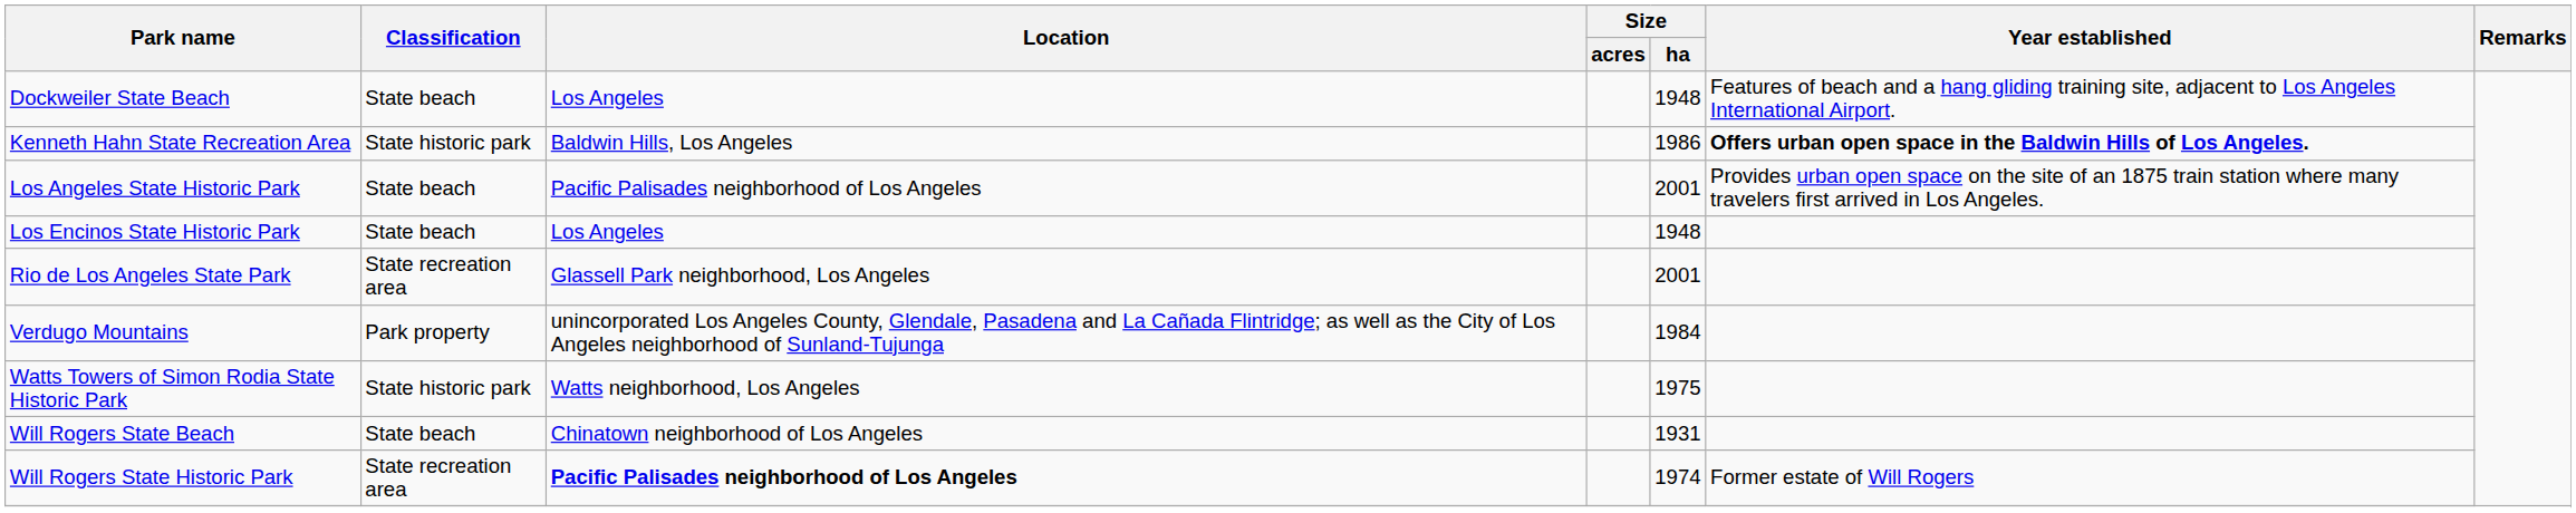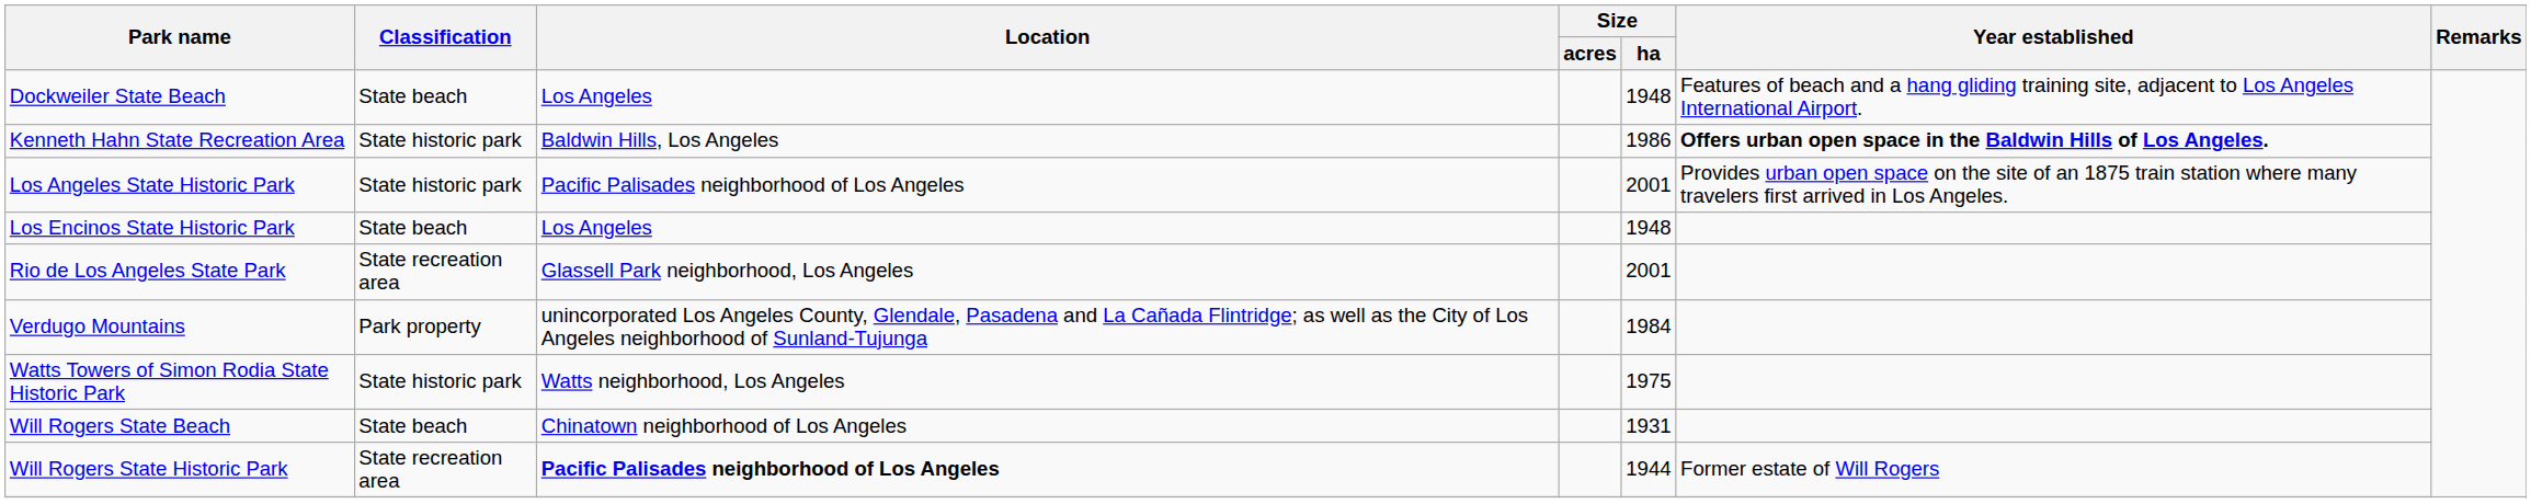 <table class="wikitable sortable" style="width:100%">
 <tr>
 <th style="width:*;" rowspan=2><strong>Park name</strong></th>
 <th style="width:*;" rowspan=2><strong><a href='#'>Classification</a></strong></th>
 <th style="width:*;" rowspan=2>Location</th>
 <th style="width:*;" colspan=2><strong>Size</strong></th>
 <th style="width:*;" rowspan=2><strong>Year established</strong></th>
 <th style="width:*;" class="unsortable" rowspan=2><strong>Remarks</strong></th>
 </tr>
 <tr>
 <th>acres</th>
 <th>ha</th>
 </tr>
 <tr>
 <td><a href='#'>Dockweiler State Beach</a></td>
 <td>State beach</td>
 <td><a href='#'>Los Angeles</a><br></td>
 <td></td>
 <td align=right>1948</td>
 <td>Features  of beach and a <a href='#'>hang gliding</a> training site, adjacent to <a href='#'>Los Angeles International Airport</a>.</td>
 </tr>
 <tr>
 <td><a href='#'>Kenneth Hahn State Recreation Area</a></td>
 <td>State historic park</td>
 <td><a href='#'>Baldwin Hills</a>, Los Angeles<br></td>
 <td></td>
 <td align=right>1986</td>
 <td><strong>Offers urban open space in the <a href='#'>Baldwin Hills</a> of <a href='#'>Los Angeles</a>.</strong></td>
 </tr>
 <tr>
 <td><a href='#'>Los Angeles State Historic Park</a></td>
-<td>State beach</td>
+<td>State historic park</td>
 <td><a href='#'>Pacific Palisades</a> neighborhood of Los Angeles<br></td>
 <td></td>
 <td align=right>2001</td>
 <td>Provides <a href='#'>urban open space</a> on the site of an 1875 train station where many travelers first arrived in Los Angeles.</td>
 </tr>
 <tr>
 <td><a href='#'>Los Encinos State Historic Park</a></td>
 <td>State beach</td>
 <td><a href='#'>Los Angeles</a><br></td>
 <td></td>
 <td align=right>1948</td>
 <td></td>
 </tr>
 <tr>
 <td><a href='#'>Rio de Los Angeles State Park</a></td>
 <td>State recreation area</td>
 <td><a href='#'>Glassell Park</a> neighborhood, Los Angeles<br></td>
 <td></td>
 <td align=right>2001</td>
 <td></td>
 </tr>
 <tr>
 <td><a href='#'>Verdugo Mountains</a></td>
 <td>Park property</td>
 <td>unincorporated Los Angeles County, <a href='#'>Glendale</a>, <a href='#'>Pasadena</a> and <a href='#'>La Cañada Flintridge</a>; as well as the City of Los Angeles neighborhood of <a href='#'>Sunland-Tujunga</a><br></td>
 <td></td>
 <td align=right>1984</td>
 <td></td>
 </tr>
 <tr>
 <td><a href='#'>Watts Towers of Simon Rodia State Historic Park</a></td>
 <td>State historic park</td>
 <td><a href='#'>Watts</a> neighborhood, Los Angeles<br></td>
 <td></td>
 <td align=right>1975</td>
 <td></td>
 </tr>
 <tr>
 <td><a href='#'>Will Rogers State Beach</a></td>
 <td>State beach</td>
 <td><a href='#'>Chinatown</a> neighborhood of Los Angeles<br></td>
 <td></td>
 <td align=right>1931</td>
 <td></td>
 </tr>
 <tr>
 <td><a href='#'>Will Rogers State Historic Park</a></td>
 <td>State recreation area</td>
 <td><strong><a href='#'>Pacific Palisades</a> neighborhood of Los Angeles<br></strong></td>
 <td></td>
-<td align=right>1974</td>
+<td align=right>1944</td>
 <td>Former estate of <a href='#'>Will Rogers</a></td>
 </tr>
 <tr>
 </tr>
 </table>
